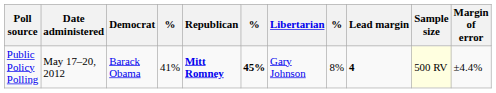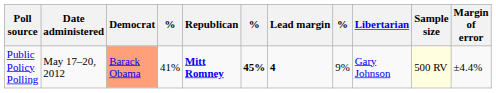 <table class="wikitable">
 <tr style="background:lightgrey;">
 <th>Poll source</th>
 <th>Date administered</th>
 <th>Democrat</th>
 <th>%</th>
 <th>Republican</th>
 <th>%</th>
+<th>Lead margin</th>
+<th>%</th>
 <th><a href='#'>Libertarian</a></th>
-<th>%</th>
-<th>Lead margin</th>
 <th>Sample size</th>
 <th>Margin of error</th>
 </tr>
 <tr>
 <td><a href='#'>Public Policy Polling</a></td>
 <td>May 17–20, 2012</td>
-<td><a href='#'>Barack Obama</a></td>
+<td style="background: lightsalmon;"><a href='#'>Barack Obama</a></td>
 <td>41%</td>
 <td><strong><a href='#'>Mitt Romney</a></strong></td>
 <td><strong>45%</strong></td>
+<td><strong>4</strong></td>
+<td>9%</td>
 <td><a href='#'>Gary Johnson</a></td>
-<td>8%</td>
-<td><strong>4</strong></td>
 <td style="background: lightyellow;">500 RV</td>
 <td>±4.4%</td>
 </tr>
 </table>
